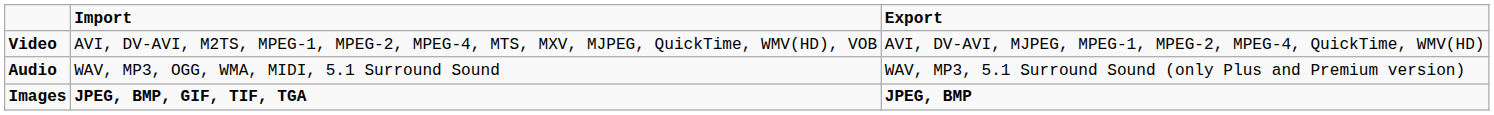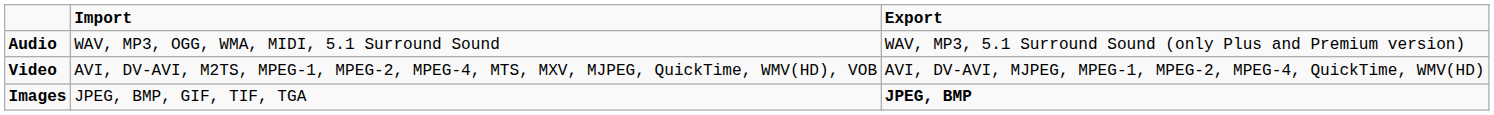 <table class="wikitable">
 <tr>
 <td></td>
 <td><strong>Import</strong></td>
 <td><strong>Export</strong></td>
 </tr>
 <tr>
+<td><strong>Audio</strong></td>
+<td>WAV, MP3, OGG, WMA, MIDI, 5.1 Surround Sound</td>
+<td>WAV, MP3, 5.1 Surround Sound (only Plus and Premium version)</td>
+</tr>
+<tr>
 <td><strong>Video</strong></td>
 <td>AVI, DV-AVI, M2TS, MPEG-1, MPEG-2, MPEG-4, MTS, MXV, MJPEG, QuickTime, WMV(HD), VOB</td>
 <td>AVI, DV-AVI, MJPEG, MPEG-1, MPEG-2, MPEG-4, QuickTime, WMV(HD)</td>
 </tr>
 <tr>
-<td><strong>Audio</strong></td>
-<td>WAV, MP3, OGG, WMA, MIDI, 5.1 Surround Sound</td>
-<td>WAV, MP3, 5.1 Surround Sound (only Plus and Premium version)</td>
-</tr>
-<tr>
 <td><strong>Images</strong></td>
-<td><strong>JPEG, BMP, GIF, TIF, TGA</strong></td>
+<td>JPEG, BMP, GIF, TIF, TGA</td>
 <td><strong>JPEG, BMP</strong></td>
 </tr>
 </table>
